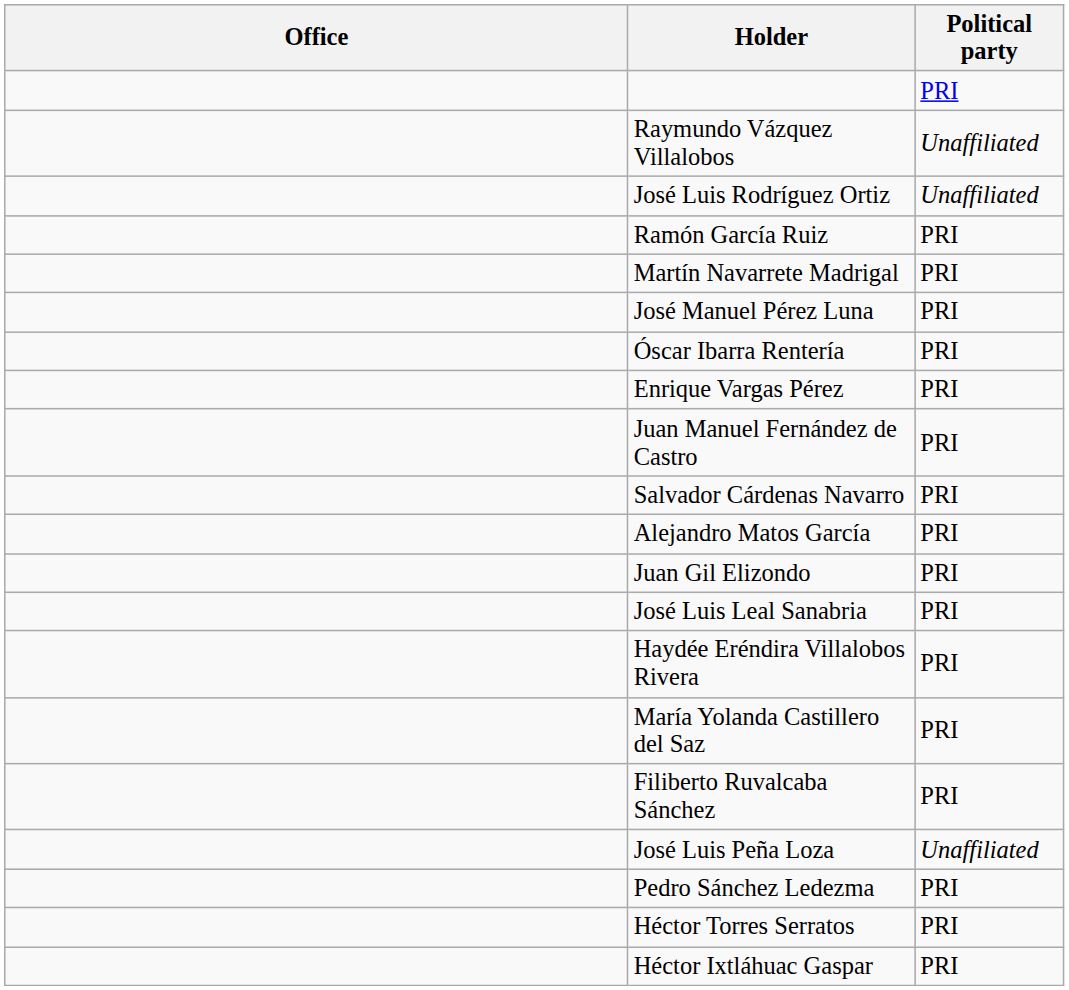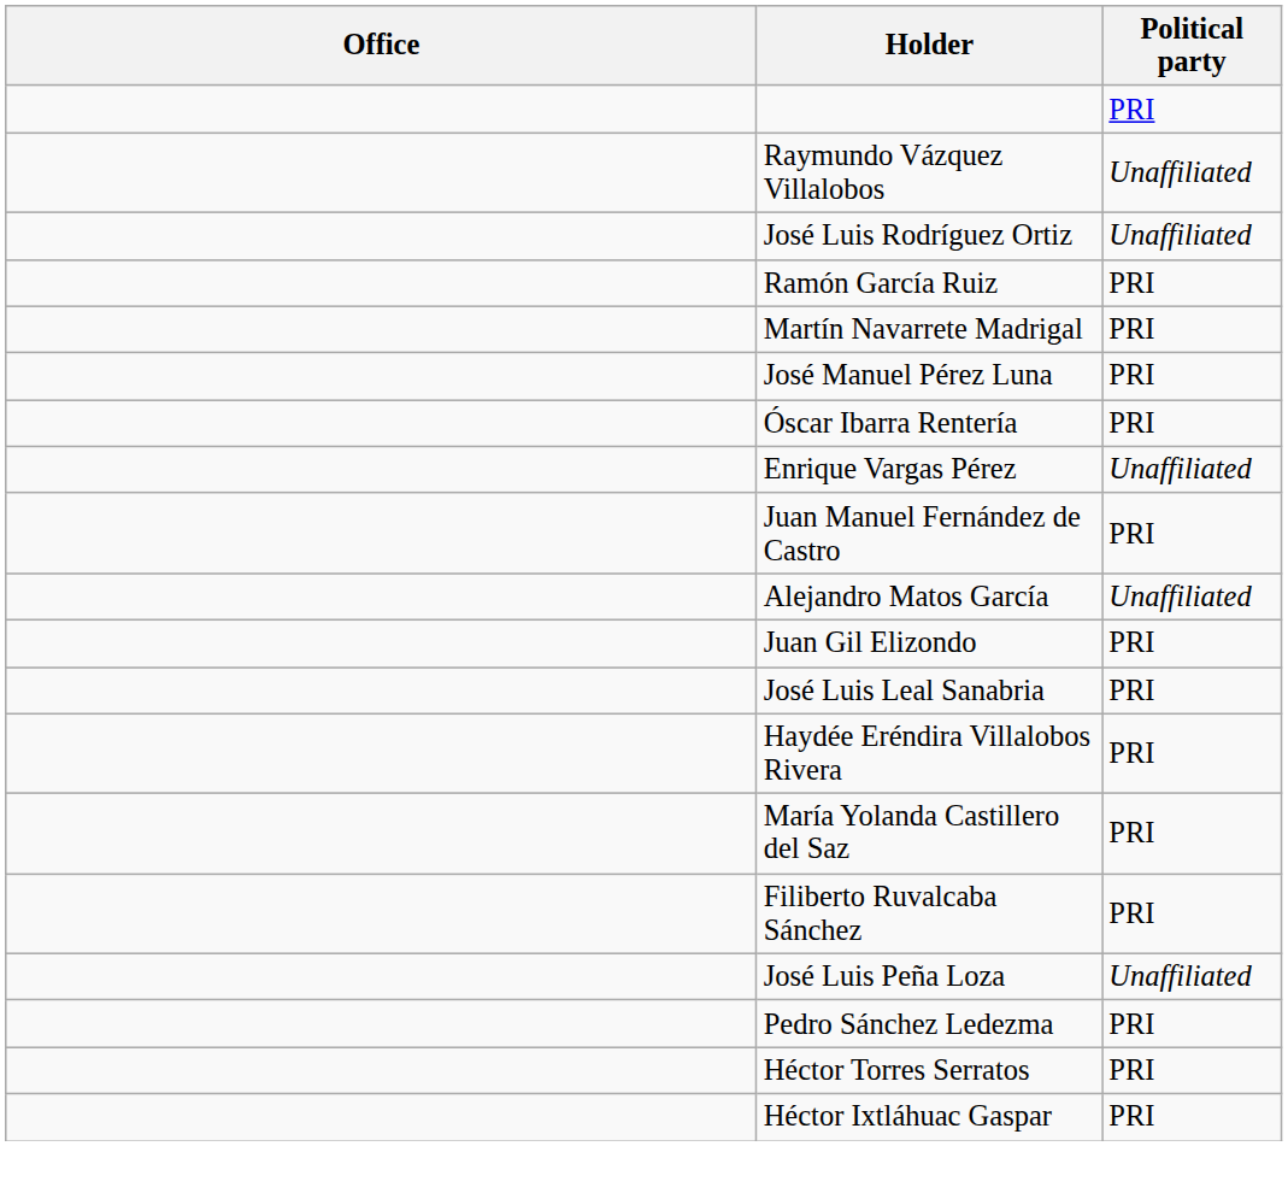 <table class="wikitable">
 <tr>
 <th width=400px>Office</th>
 <th width=180px>Holder</th>
 <th width=90px>Political party</th>
 </tr>
 <tr>
 <td></td>
 <td></td>
 <td><a href='#'>PRI</a> </td>
 </tr>
 <tr>
 <td></td>
 <td>Raymundo Vázquez Villalobos</td>
 <td><em>Unaffiliated</em></td>
 </tr>
 <tr>
 <td></td>
 <td>José Luis Rodríguez Ortiz</td>
 <td><em>Unaffiliated</em></td>
 </tr>
 <tr>
 <td></td>
 <td>Ramón García Ruiz	</td>
 <td>PRI </td>
 </tr>
 <tr>
 <td></td>
 <td>Martín Navarrete Madrigal</td>
 <td>PRI </td>
 </tr>
 <tr>
 <td></td>
 <td>José Manuel Pérez Luna</td>
 <td>PRI </td>
 </tr>
 <tr>
 <td></td>
 <td>Óscar Ibarra Rentería</td>
 <td>PRI </td>
 </tr>
 <tr>
 <td></td>
 <td>Enrique Vargas Pérez</td>
-<td>PRI </td>
+<td><em>Unaffiliated</em></td>
 </tr>
 <tr>
 <td></td>
 <td>Juan Manuel Fernández de Castro</td>
 <td>PRI </td>
 </tr>
 <tr>
 <td></td>
-<td>Salvador Cárdenas Navarro</td>
-<td>PRI </td>
-</tr>
-<tr>
-<td></td>
 <td>Alejandro Matos García</td>
-<td>PRI </td>
+<td><em>Unaffiliated</em></td>
 </tr>
 <tr>
 <td></td>
 <td>Juan Gil Elizondo</td>
 <td>PRI </td>
 </tr>
 <tr>
 <td></td>
 <td>José Luis Leal Sanabria</td>
 <td>PRI </td>
 </tr>
 <tr>
 <td></td>
 <td>Haydée Eréndira Villalobos Rivera</td>
 <td>PRI </td>
 </tr>
 <tr>
 <td></td>
 <td>María Yolanda Castillero del Saz</td>
 <td>PRI </td>
 </tr>
 <tr>
 <td></td>
 <td>Filiberto Ruvalcaba Sánchez</td>
 <td>PRI </td>
 </tr>
 <tr>
 <td></td>
 <td>José Luis Peña Loza</td>
 <td><em>Unaffiliated</em></td>
 </tr>
 <tr>
 <td></td>
 <td>Pedro Sánchez Ledezma</td>
 <td>PRI </td>
 </tr>
 <tr>
 <td></td>
 <td>Héctor Torres Serratos</td>
 <td>PRI </td>
 </tr>
 <tr>
 <td></td>
 <td>Héctor Ixtláhuac Gaspar</td>
 <td>PRI </td>
 </tr>
 </table>
